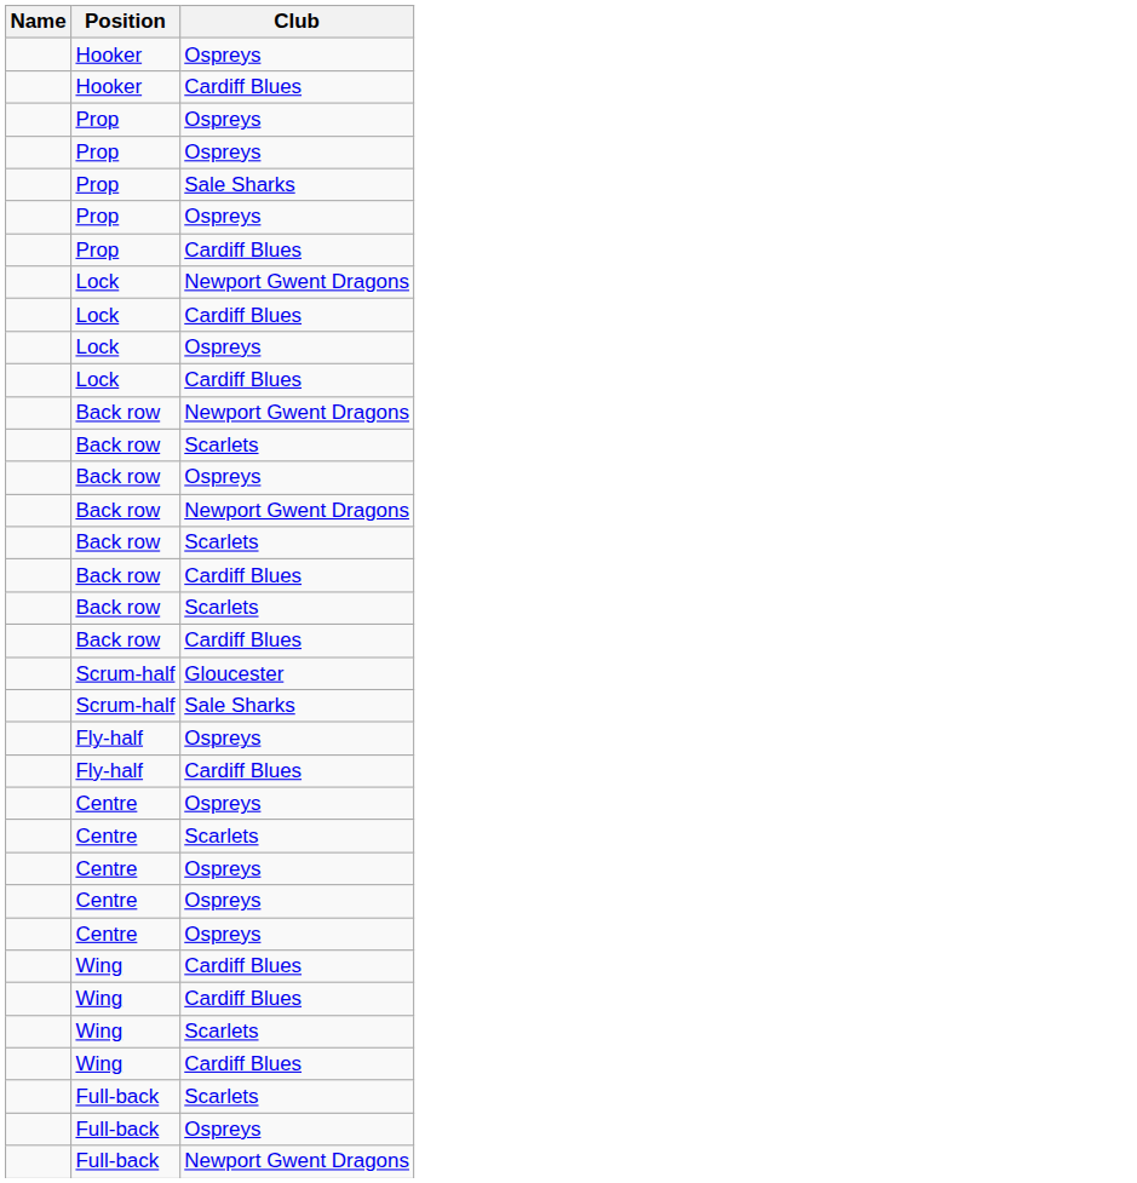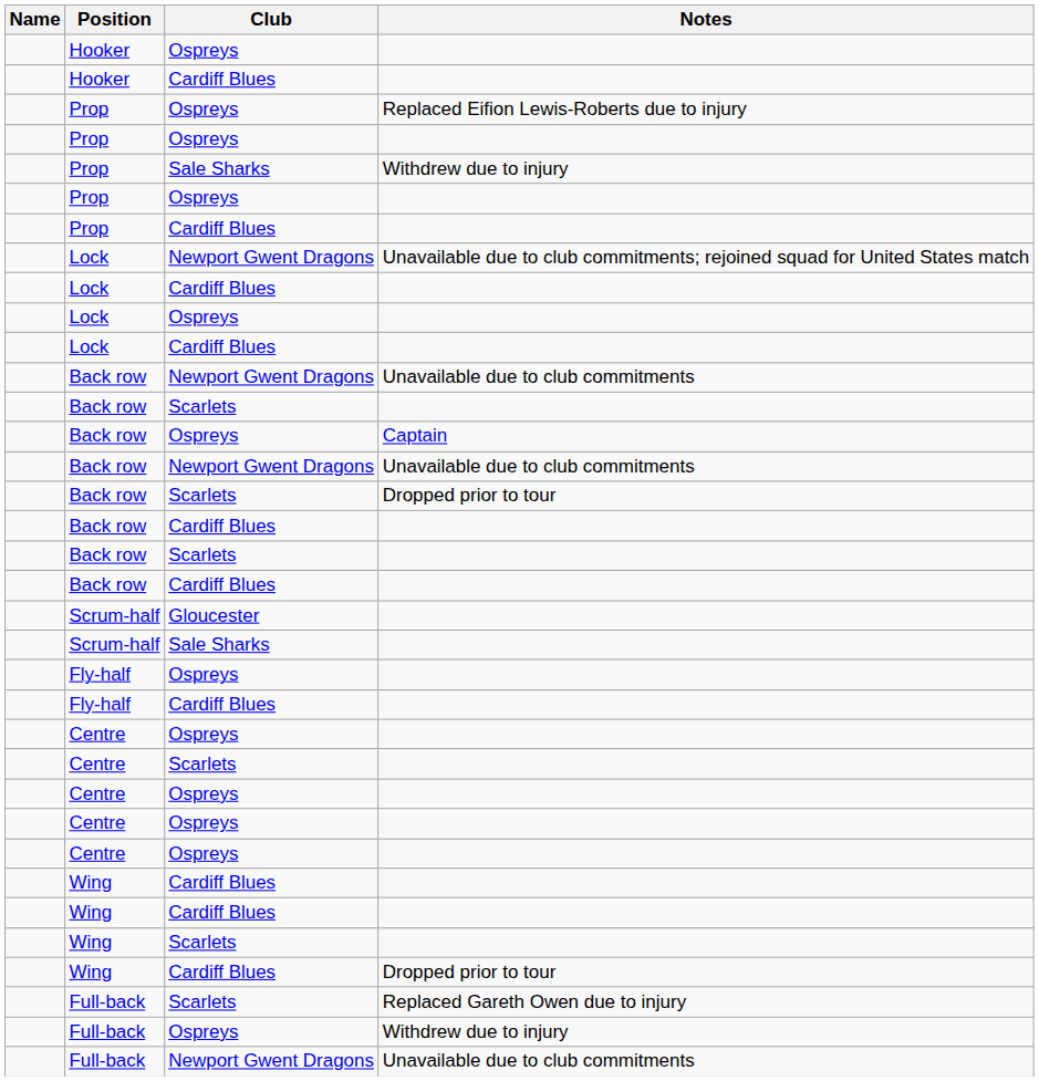 <table class="wikitable sortable">
 <tr>
 <th>Name</th>
 <th>Position</th>
 <th>Club</th>
+<th class="unsortable">Notes</th>
 </tr>
 <tr>
 <td></td>
 <td><a href='#'>Hooker</a></td>
 <td><a href='#'>Ospreys</a></td>
+<td></td>
 </tr>
 <tr>
 <td></td>
 <td><a href='#'>Hooker</a></td>
 <td><a href='#'>Cardiff Blues</a></td>
+<td></td>
 </tr>
 <tr>
 <td></td>
 <td><a href='#'>Prop</a></td>
 <td><a href='#'>Ospreys</a></td>
+<td>Replaced Eifion Lewis-Roberts due to injury</td>
 </tr>
 <tr>
 <td></td>
 <td><a href='#'>Prop</a></td>
 <td><a href='#'>Ospreys</a></td>
+<td></td>
 </tr>
 <tr>
 <td></td>
 <td><a href='#'>Prop</a></td>
 <td><a href='#'>Sale Sharks</a></td>
+<td>Withdrew due to injury</td>
 </tr>
 <tr>
 <td></td>
 <td><a href='#'>Prop</a></td>
 <td><a href='#'>Ospreys</a></td>
+<td></td>
 </tr>
 <tr>
 <td></td>
 <td><a href='#'>Prop</a></td>
 <td><a href='#'>Cardiff Blues</a></td>
+<td></td>
 </tr>
 <tr>
 <td></td>
 <td><a href='#'>Lock</a></td>
 <td><a href='#'>Newport Gwent Dragons</a></td>
+<td>Unavailable due to club commitments; rejoined squad for United States match</td>
 </tr>
 <tr>
 <td></td>
 <td><a href='#'>Lock</a></td>
 <td><a href='#'>Cardiff Blues</a></td>
+<td></td>
 </tr>
 <tr>
 <td></td>
 <td><a href='#'>Lock</a></td>
 <td><a href='#'>Ospreys</a></td>
+<td></td>
 </tr>
 <tr>
 <td></td>
 <td><a href='#'>Lock</a></td>
 <td><a href='#'>Cardiff Blues</a></td>
+<td></td>
 </tr>
 <tr>
 <td></td>
 <td><a href='#'>Back row</a></td>
 <td><a href='#'>Newport Gwent Dragons</a></td>
+<td>Unavailable due to club commitments</td>
 </tr>
 <tr>
 <td></td>
 <td><a href='#'>Back row</a></td>
 <td><a href='#'>Scarlets</a></td>
+<td></td>
 </tr>
 <tr>
 <td></td>
 <td><a href='#'>Back row</a></td>
 <td><a href='#'>Ospreys</a></td>
+<td><a href='#'>Captain</a></td>
 </tr>
 <tr>
 <td></td>
 <td><a href='#'>Back row</a></td>
 <td><a href='#'>Newport Gwent Dragons</a></td>
+<td>Unavailable due to club commitments</td>
 </tr>
 <tr>
 <td></td>
 <td><a href='#'>Back row</a></td>
 <td><a href='#'>Scarlets</a></td>
+<td>Dropped prior to tour</td>
 </tr>
 <tr>
 <td></td>
 <td><a href='#'>Back row</a></td>
 <td><a href='#'>Cardiff Blues</a></td>
+<td></td>
 </tr>
 <tr>
 <td></td>
 <td><a href='#'>Back row</a></td>
 <td><a href='#'>Scarlets</a></td>
+<td></td>
 </tr>
 <tr>
 <td></td>
 <td><a href='#'>Back row</a></td>
 <td><a href='#'>Cardiff Blues</a></td>
+<td></td>
 </tr>
 <tr>
 <td></td>
 <td><a href='#'>Scrum-half</a></td>
 <td><a href='#'>Gloucester</a></td>
+<td></td>
 </tr>
 <tr>
 <td></td>
 <td><a href='#'>Scrum-half</a></td>
 <td><a href='#'>Sale Sharks</a></td>
+<td></td>
 </tr>
 <tr>
 <td></td>
 <td><a href='#'>Fly-half</a></td>
 <td><a href='#'>Ospreys</a></td>
+<td></td>
 </tr>
 <tr>
 <td></td>
 <td><a href='#'>Fly-half</a></td>
 <td><a href='#'>Cardiff Blues</a></td>
+<td></td>
 </tr>
 <tr>
 <td></td>
 <td><a href='#'>Centre</a></td>
 <td><a href='#'>Ospreys</a></td>
+<td></td>
 </tr>
 <tr>
 <td></td>
 <td><a href='#'>Centre</a></td>
 <td><a href='#'>Scarlets</a></td>
+<td></td>
 </tr>
 <tr>
 <td></td>
 <td><a href='#'>Centre</a></td>
 <td><a href='#'>Ospreys</a></td>
+<td></td>
 </tr>
 <tr>
 <td></td>
 <td><a href='#'>Centre</a></td>
 <td><a href='#'>Ospreys</a></td>
+<td></td>
 </tr>
 <tr>
 <td></td>
 <td><a href='#'>Centre</a></td>
 <td><a href='#'>Ospreys</a></td>
+<td></td>
 </tr>
 <tr>
 <td></td>
 <td><a href='#'>Wing</a></td>
 <td><a href='#'>Cardiff Blues</a></td>
+<td></td>
 </tr>
 <tr>
 <td></td>
 <td><a href='#'>Wing</a></td>
 <td><a href='#'>Cardiff Blues</a></td>
+<td></td>
 </tr>
 <tr>
 <td></td>
 <td><a href='#'>Wing</a></td>
 <td><a href='#'>Scarlets</a></td>
+<td></td>
 </tr>
 <tr>
 <td></td>
 <td><a href='#'>Wing</a></td>
 <td><a href='#'>Cardiff Blues</a></td>
+<td>Dropped prior to tour</td>
 </tr>
 <tr>
 <td></td>
 <td><a href='#'>Full-back</a></td>
 <td><a href='#'>Scarlets</a></td>
+<td>Replaced Gareth Owen due to injury</td>
 </tr>
 <tr>
 <td></td>
 <td><a href='#'>Full-back</a></td>
 <td><a href='#'>Ospreys</a></td>
+<td>Withdrew due to injury</td>
 </tr>
 <tr>
 <td></td>
 <td><a href='#'>Full-back</a></td>
 <td><a href='#'>Newport Gwent Dragons</a></td>
+<td>Unavailable due to club commitments</td>
 </tr>
 </table>
